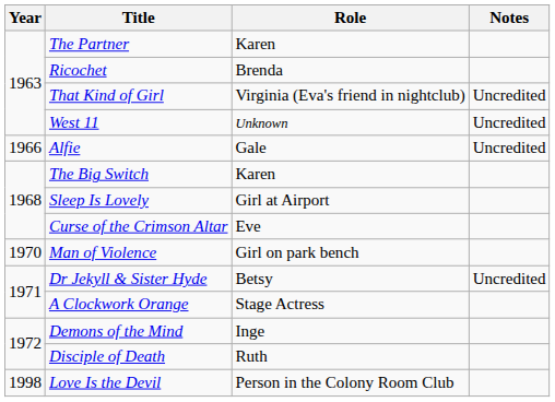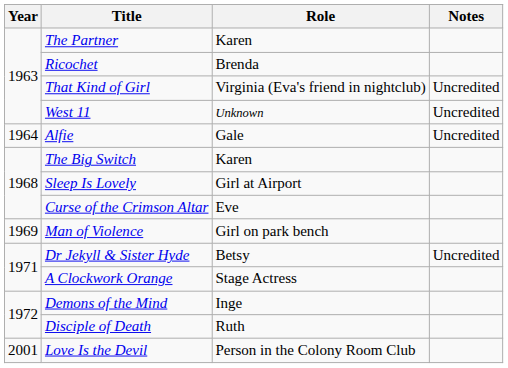 <table class="wikitable sortable jquery-tablesorter">
 <tr>
 <th>Year</th>
 <th>Title</th>
 <th>Role</th>
 <th>Notes</th>
 </tr>
 <tr>
 <td rowspan="4">1963</td>
 <td><a href='#'><em>The Partner</em></a></td>
 <td>Karen</td>
 <td></td>
 </tr>
 <tr>
 <td><em><a href='#'>Ricochet</a></em></td>
 <td>Brenda</td>
 <td></td>
 </tr>
 <tr>
 <td><em><a href='#'>That Kind of Girl</a></em></td>
 <td>Virginia (Eva's friend in nightclub)</td>
 <td>Uncredited</td>
 </tr>
 <tr>
 <td><em><a href='#'>West 11</a></em></td>
 <td><small><em>Unknown</em></small></td>
 <td>Uncredited</td>
 </tr>
 <tr>
-<td>1966</td>
+<td>1964</td>
 <td><em><a href='#'>Alfie</a></em></td>
 <td>Gale</td>
 <td>Uncredited</td>
 </tr>
 <tr>
 <td rowspan="3">1968</td>
 <td><em><a href='#'>The Big Switch</a></em></td>
 <td>Karen</td>
 <td></td>
 </tr>
 <tr>
 <td><em><a href='#'>Sleep Is Lovely</a></em></td>
 <td>Girl at Airport</td>
 <td></td>
 </tr>
 <tr>
 <td><em><a href='#'>Curse of the Crimson Altar</a></em></td>
 <td>Eve</td>
 <td></td>
 </tr>
 <tr>
-<td>1970</td>
+<td>1969</td>
 <td><em><a href='#'>Man of Violence</a></em></td>
 <td>Girl on park bench</td>
 <td></td>
 </tr>
 <tr>
 <td rowspan="2">1971</td>
 <td><em><a href='#'>Dr Jekyll & Sister Hyde</a></em></td>
 <td>Betsy</td>
 <td>Uncredited</td>
 </tr>
 <tr>
 <td><em><a href='#'>A Clockwork Orange</a></em></td>
 <td>Stage Actress</td>
 <td></td>
 </tr>
 <tr>
 <td rowspan="2">1972</td>
 <td><em><a href='#'>Demons of the Mind</a></em></td>
 <td>Inge</td>
 <td></td>
 </tr>
 <tr>
 <td><em><a href='#'>Disciple of Death</a></em></td>
 <td>Ruth</td>
 <td></td>
 </tr>
 <tr>
-<td>1998</td>
+<td>2001</td>
 <td><em><a href='#'>Love Is the Devil</a></em></td>
 <td>Person in the Colony Room Club</td>
 <td></td>
 </tr>
 </table>
